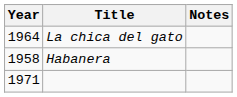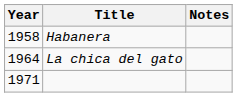 <table class="wikitable sortable">
 <tr>
 <th>Year</th>
 <th>Title</th>
 <th class="unsortable">Notes</th>
 </tr>
 <tr>
-<td>1964</td>
-<td><em>La chica del gato</em></td>
+<td>1958</td>
+<td><em>Habanera</em></td>
 <td></td>
 </tr>
 <tr>
-<td>1958</td>
-<td><em>Habanera</em></td>
+<td>1964</td>
+<td><em>La chica del gato</em></td>
 <td></td>
 </tr>
 <tr>
 <td>1971</td>
 <td><em></em></td>
 <td></td>
 </tr>
 </table>
